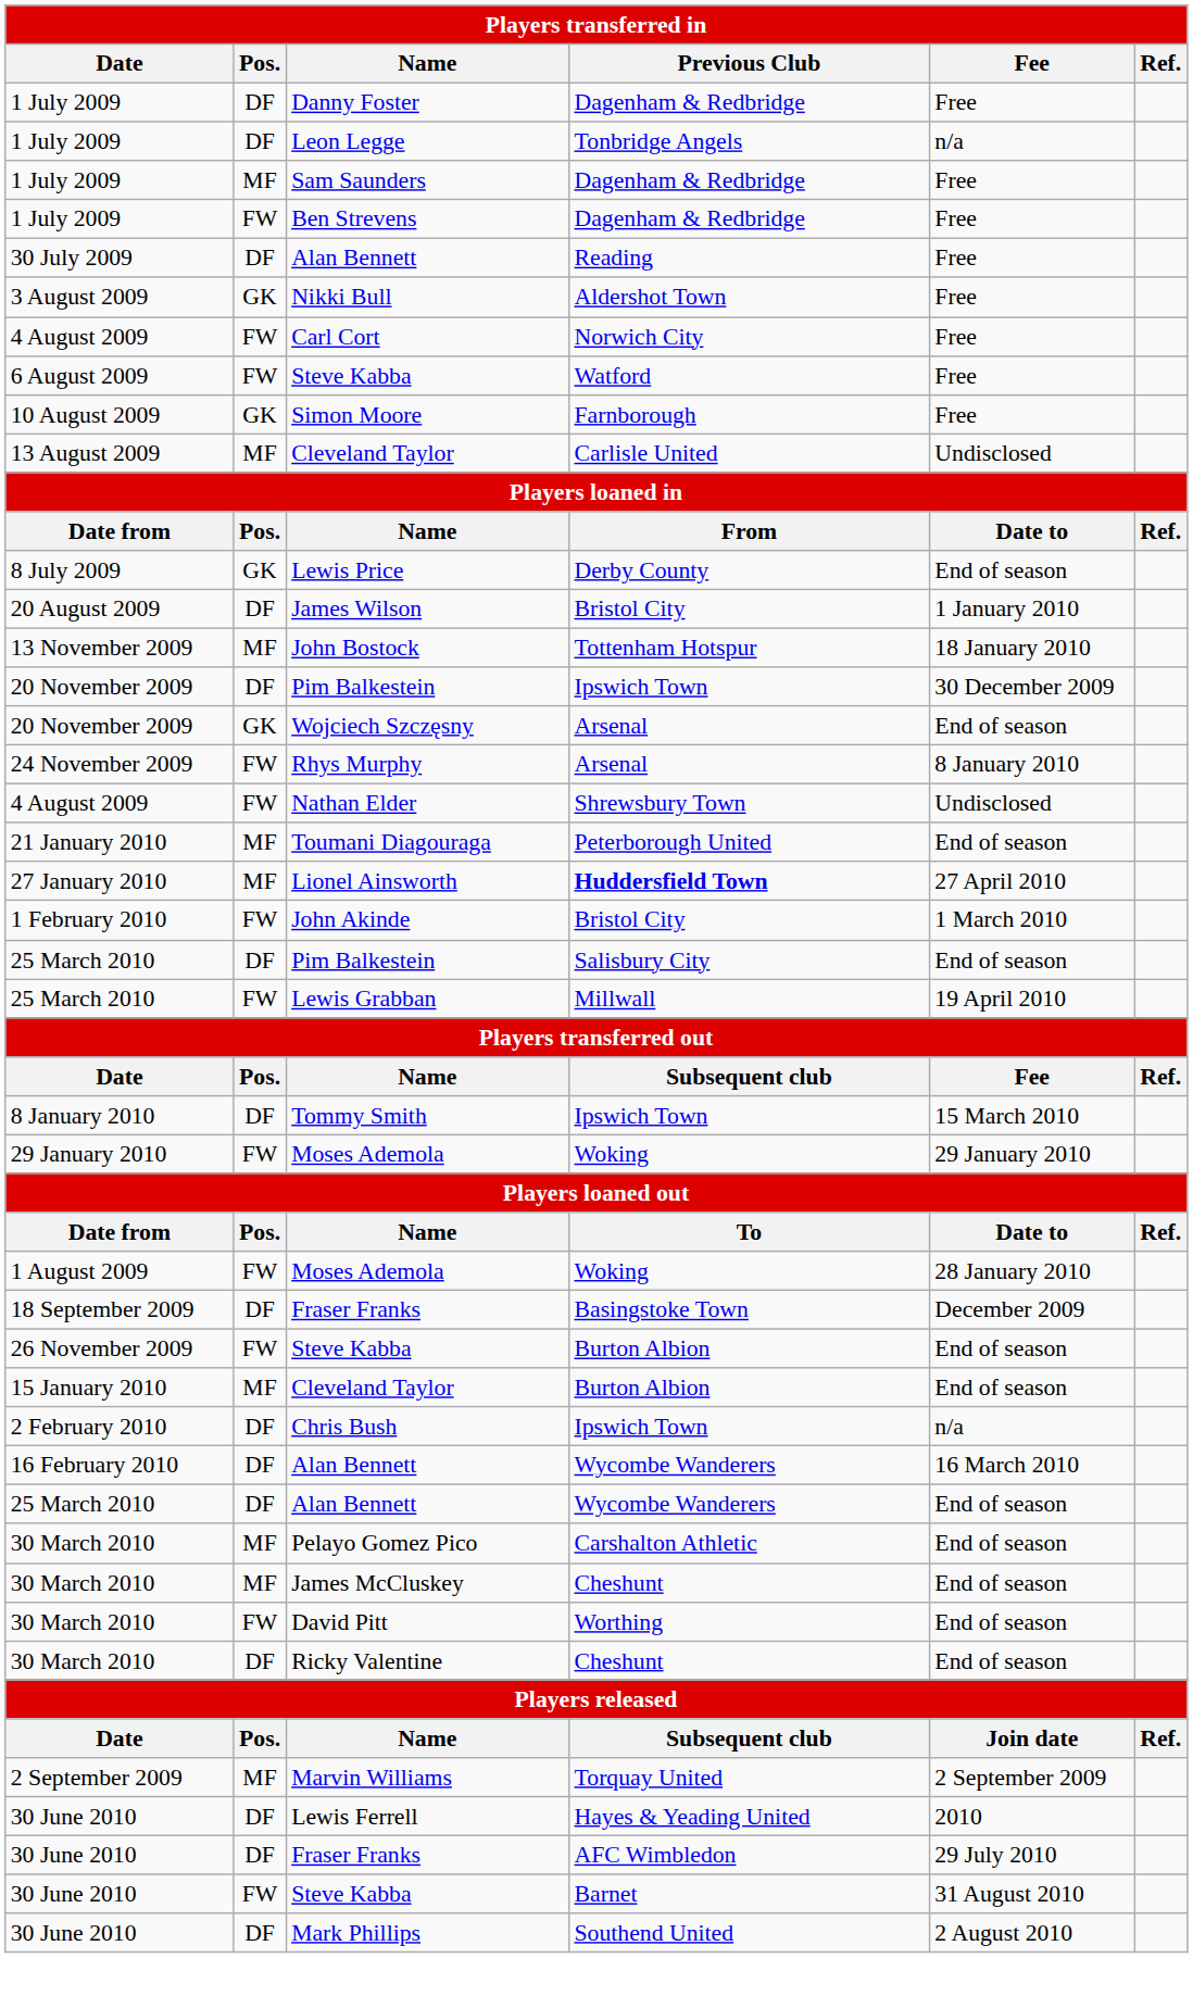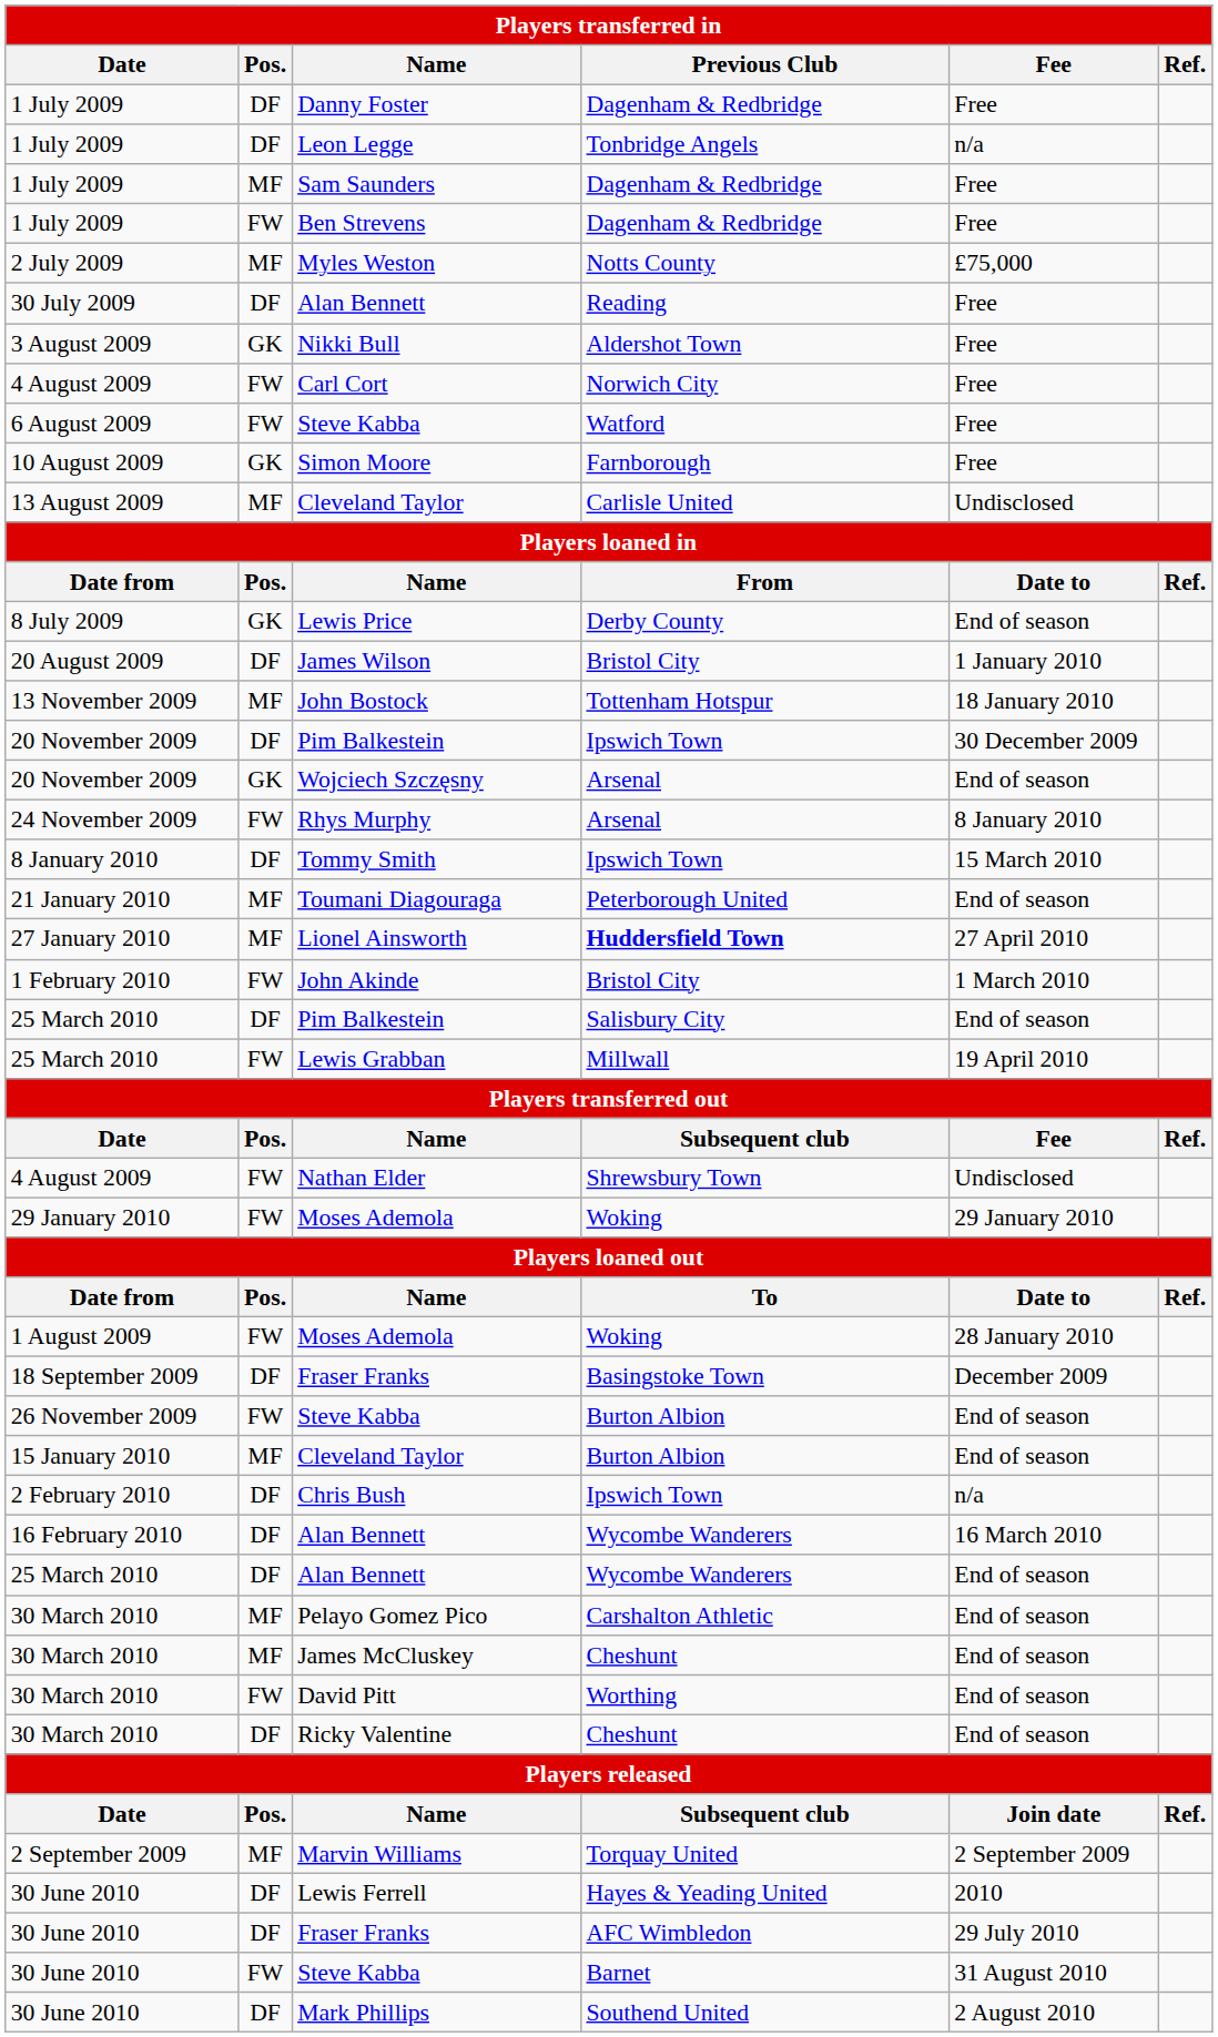 <table class="wikitable" style="font-size:95%;" cellpadding="1">
 <tr>
 <th colspan="6" style="background:#d00; color:white; text-align:center;">Players transferred in</th>
 </tr>
 <tr>
 <th style="width:140px;">Date</th>
 <th style="width:25px;">Pos.</th>
 <th style="width:175px;">Name</th>
 <th style="width:225px;">Previous Club</th>
 <th style="width:125px;">Fee</th>
 <th style="width:25px;">Ref.</th>
 </tr>
 <tr>
 <td>1 July 2009</td>
 <td style="text-align:center;">DF</td>
 <td> <a href='#'>Danny Foster</a></td>
 <td> <a href='#'>Dagenham & Redbridge</a></td>
 <td>Free</td>
 <td></td>
 </tr>
 <tr>
 <td>1 July 2009</td>
 <td style="text-align:center;">DF</td>
 <td> <a href='#'>Leon Legge</a></td>
 <td> <a href='#'>Tonbridge Angels</a></td>
 <td>n/a</td>
 <td></td>
 </tr>
 <tr>
 <td>1 July 2009</td>
 <td style="text-align:center;">MF</td>
 <td> <a href='#'>Sam Saunders</a></td>
 <td> <a href='#'>Dagenham & Redbridge</a></td>
 <td>Free</td>
 <td></td>
 </tr>
 <tr>
 <td>1 July 2009</td>
 <td style="text-align:center;">FW</td>
 <td> <a href='#'>Ben Strevens</a></td>
 <td> <a href='#'>Dagenham & Redbridge</a></td>
 <td>Free</td>
+<td></td>
+</tr>
+<tr>
+<td>2 July 2009</td>
+<td style="text-align:center;">MF</td>
+<td> <a href='#'>Myles Weston</a></td>
+<td> <a href='#'>Notts County</a></td>
+<td>£75,000</td>
 <td></td>
 </tr>
 <tr>
 <td>30 July 2009</td>
 <td style="text-align:center;">DF</td>
 <td> <a href='#'>Alan Bennett</a></td>
 <td> <a href='#'>Reading</a></td>
 <td>Free</td>
 <td></td>
 </tr>
 <tr>
 <td>3 August 2009</td>
 <td style="text-align:center;">GK</td>
 <td> <a href='#'>Nikki Bull</a></td>
 <td> <a href='#'>Aldershot Town</a></td>
 <td>Free</td>
 <td></td>
 </tr>
 <tr>
 <td>4 August 2009</td>
 <td style="text-align:center;">FW</td>
 <td> <a href='#'>Carl Cort</a></td>
 <td> <a href='#'>Norwich City</a></td>
 <td>Free</td>
 <td></td>
 </tr>
 <tr>
 <td>6 August 2009</td>
 <td style="text-align:center;">FW</td>
 <td> <a href='#'>Steve Kabba</a></td>
 <td> <a href='#'>Watford</a></td>
 <td>Free</td>
 <td></td>
 </tr>
 <tr>
 <td>10 August 2009</td>
 <td style="text-align:center;">GK</td>
 <td> <a href='#'>Simon Moore</a></td>
 <td> <a href='#'>Farnborough</a></td>
 <td>Free</td>
 <td></td>
 </tr>
 <tr>
 <td>13 August 2009</td>
 <td style="text-align:center;">MF</td>
 <td> <a href='#'>Cleveland Taylor</a></td>
 <td> <a href='#'>Carlisle United</a></td>
 <td>Undisclosed</td>
 <td></td>
 </tr>
 <tr>
 <th colspan="6" style="background:#d00; color:white; text-align:center;">Players loaned in</th>
 </tr>
 <tr>
 <th>Date from</th>
 <th>Pos.</th>
 <th>Name</th>
 <th>From</th>
 <th>Date to</th>
 <th>Ref.</th>
 </tr>
 <tr>
 <td>8 July 2009</td>
 <td style="text-align:center;">GK</td>
 <td> <a href='#'>Lewis Price</a></td>
 <td> <a href='#'>Derby County</a></td>
 <td>End of season</td>
 <td></td>
 </tr>
 <tr>
 <td>20 August 2009</td>
 <td style="text-align:center;">DF</td>
 <td> <a href='#'>James Wilson</a></td>
 <td> <a href='#'>Bristol City</a></td>
 <td>1 January 2010</td>
 <td></td>
 </tr>
 <tr>
 <td>13 November 2009</td>
 <td style="text-align:center;">MF</td>
 <td> <a href='#'>John Bostock</a></td>
 <td> <a href='#'>Tottenham Hotspur</a></td>
 <td>18 January 2010</td>
 <td></td>
 </tr>
 <tr>
 <td>20 November 2009</td>
 <td style="text-align:center;">DF</td>
 <td> <a href='#'>Pim Balkestein</a></td>
 <td> <a href='#'>Ipswich Town</a></td>
 <td>30 December 2009</td>
 <td></td>
 </tr>
 <tr>
 <td>20 November 2009</td>
 <td style="text-align:center;">GK</td>
 <td> <a href='#'>Wojciech Szczęsny</a></td>
 <td> <a href='#'>Arsenal</a></td>
 <td>End of season</td>
 <td></td>
 </tr>
 <tr>
 <td>24 November 2009</td>
 <td style="text-align:center;">FW</td>
 <td> <a href='#'>Rhys Murphy</a></td>
 <td> <a href='#'>Arsenal</a></td>
 <td>8 January 2010</td>
 <td></td>
 </tr>
 <tr>
-<td>4 August 2009</td>
-<td style="text-align:center;">FW</td>
-<td> <a href='#'>Nathan Elder</a></td>
-<td> <a href='#'>Shrewsbury Town</a></td>
-<td>Undisclosed</td>
+<td>8 January 2010</td>
+<td style="text-align:center;">DF</td>
+<td> <a href='#'>Tommy Smith</a></td>
+<td> <a href='#'>Ipswich Town</a></td>
+<td>15 March 2010</td>
 <td></td>
 </tr>
 <tr>
 <td>21 January 2010</td>
 <td style="text-align:center;">MF</td>
 <td> <a href='#'>Toumani Diagouraga</a></td>
 <td> <a href='#'>Peterborough United</a></td>
 <td>End of season</td>
 <td></td>
 </tr>
 <tr>
 <td>27 January 2010</td>
 <td style="text-align:center;">MF</td>
 <td> <a href='#'>Lionel Ainsworth</a></td>
 <td><strong> <a href='#'>Huddersfield Town</a></strong></td>
 <td>27 April 2010</td>
 <td></td>
 </tr>
 <tr>
 <td>1 February 2010</td>
 <td style="text-align:center;">FW</td>
 <td> <a href='#'>John Akinde</a></td>
 <td> <a href='#'>Bristol City</a></td>
 <td>1 March 2010</td>
 <td></td>
 </tr>
 <tr>
 <td>25 March 2010</td>
 <td style="text-align:center;">DF</td>
 <td> <a href='#'>Pim Balkestein</a></td>
 <td> <a href='#'>Salisbury City</a></td>
 <td>End of season</td>
 <td></td>
 </tr>
 <tr>
 <td>25 March 2010</td>
 <td style="text-align:center;">FW</td>
 <td> <a href='#'>Lewis Grabban</a></td>
 <td> <a href='#'>Millwall</a></td>
 <td>19 April 2010</td>
 <td></td>
 </tr>
 <tr>
 <th colspan="6" style="background:#d00; color:white; text-align:center;">Players transferred out</th>
 </tr>
 <tr>
 <th>Date</th>
 <th>Pos.</th>
 <th>Name</th>
 <th>Subsequent club</th>
 <th>Fee</th>
 <th>Ref.</th>
 </tr>
 <tr>
-<td>8 January 2010</td>
-<td style="text-align:center;">DF</td>
-<td> <a href='#'>Tommy Smith</a></td>
-<td> <a href='#'>Ipswich Town</a></td>
-<td>15 March 2010</td>
+<td>4 August 2009</td>
+<td style="text-align:center;">FW</td>
+<td> <a href='#'>Nathan Elder</a></td>
+<td> <a href='#'>Shrewsbury Town</a></td>
+<td>Undisclosed</td>
 <td></td>
 </tr>
 <tr>
 <td>29 January 2010</td>
 <td style="text-align:center;">FW</td>
 <td> <a href='#'>Moses Ademola</a></td>
 <td> <a href='#'>Woking</a></td>
 <td>29 January 2010</td>
 <td></td>
 </tr>
 <tr>
 <th colspan="6" style="background:#d00; color:white; text-align:center;">Players loaned out</th>
 </tr>
 <tr>
 <th>Date from</th>
 <th>Pos.</th>
 <th>Name</th>
 <th>To</th>
 <th>Date to</th>
 <th>Ref.</th>
 </tr>
 <tr>
 <td>1 August 2009</td>
 <td style="text-align:center;">FW</td>
 <td> <a href='#'>Moses Ademola</a></td>
 <td> <a href='#'>Woking</a></td>
 <td>28 January 2010</td>
 <td></td>
 </tr>
 <tr>
 <td>18 September 2009</td>
 <td style="text-align:center;">DF</td>
 <td> <a href='#'>Fraser Franks</a></td>
 <td> <a href='#'>Basingstoke Town</a></td>
 <td>December 2009</td>
 <td></td>
 </tr>
 <tr>
 <td>26 November 2009</td>
 <td style="text-align:center;">FW</td>
 <td> <a href='#'>Steve Kabba</a></td>
 <td> <a href='#'>Burton Albion</a></td>
 <td>End of season</td>
 <td></td>
 </tr>
 <tr>
 <td>15 January 2010</td>
 <td style="text-align:center;">MF</td>
 <td> <a href='#'>Cleveland Taylor</a></td>
 <td> <a href='#'>Burton Albion</a></td>
 <td>End of season</td>
 <td></td>
 </tr>
 <tr>
 <td>2 February 2010</td>
 <td style="text-align:center;">DF</td>
 <td> <a href='#'>Chris Bush</a></td>
 <td> <a href='#'>Ipswich Town</a></td>
 <td>n/a</td>
 <td></td>
 </tr>
 <tr>
 <td>16 February 2010</td>
 <td style="text-align:center;">DF</td>
 <td> <a href='#'>Alan Bennett</a></td>
 <td> <a href='#'>Wycombe Wanderers</a></td>
 <td>16 March 2010</td>
 <td></td>
 </tr>
 <tr>
 <td>25 March 2010</td>
 <td style="text-align:center;">DF</td>
 <td> <a href='#'>Alan Bennett</a></td>
 <td> <a href='#'>Wycombe Wanderers</a></td>
 <td>End of season</td>
 <td></td>
 </tr>
 <tr>
 <td>30 March 2010</td>
 <td style="text-align:center;">MF</td>
 <td> Pelayo Gomez Pico</td>
 <td> <a href='#'>Carshalton Athletic</a></td>
 <td>End of season</td>
 <td></td>
 </tr>
 <tr>
 <td>30 March 2010</td>
 <td style="text-align:center;">MF</td>
 <td> James McCluskey</td>
 <td> <a href='#'>Cheshunt</a></td>
 <td>End of season</td>
 <td></td>
 </tr>
 <tr>
 <td>30 March 2010</td>
 <td style="text-align:center;">FW</td>
 <td> David Pitt</td>
 <td> <a href='#'>Worthing</a></td>
 <td>End of season</td>
 <td></td>
 </tr>
 <tr>
 <td>30 March 2010</td>
 <td style="text-align:center;">DF</td>
 <td> Ricky Valentine</td>
 <td> <a href='#'>Cheshunt</a></td>
 <td>End of season</td>
 <td></td>
 </tr>
 <tr>
 <th colspan="6" style="background:#d00; color:white; text-align:center;">Players released</th>
 </tr>
 <tr>
 <th>Date</th>
 <th>Pos.</th>
 <th>Name</th>
 <th>Subsequent club</th>
 <th>Join date</th>
 <th>Ref.</th>
 </tr>
 <tr>
 <td>2 September 2009</td>
 <td style="text-align:center;">MF</td>
 <td> <a href='#'>Marvin Williams</a></td>
 <td> <a href='#'>Torquay United</a></td>
 <td>2 September 2009</td>
 <td></td>
 </tr>
 <tr>
 <td>30 June 2010</td>
 <td style="text-align:center;">DF</td>
 <td> Lewis Ferrell</td>
 <td> <a href='#'>Hayes & Yeading United</a></td>
 <td>2010</td>
 <td></td>
 </tr>
 <tr>
 <td>30 June 2010</td>
 <td style="text-align:center;">DF</td>
 <td> <a href='#'>Fraser Franks</a></td>
 <td> <a href='#'>AFC Wimbledon</a></td>
 <td>29 July 2010</td>
 <td></td>
 </tr>
 <tr>
 <td>30 June 2010</td>
 <td style="text-align:center;">FW</td>
 <td> <a href='#'>Steve Kabba</a></td>
 <td> <a href='#'>Barnet</a></td>
 <td>31 August 2010</td>
 <td></td>
 </tr>
 <tr>
 <td>30 June 2010</td>
 <td style="text-align:center;">DF</td>
 <td> <a href='#'>Mark Phillips</a></td>
 <td> <a href='#'>Southend United</a></td>
 <td>2 August 2010</td>
 <td></td>
 </tr>
 </table>
